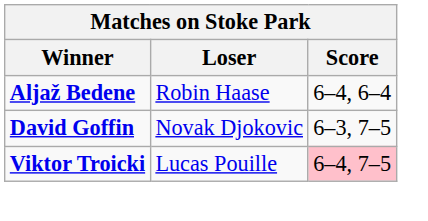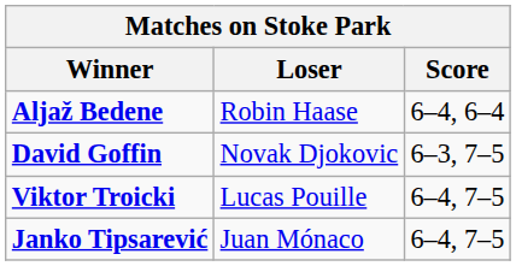 <table class="wikitable">
 <tr>
 <th colspan=3>Matches on Stoke Park</th>
 </tr>
 <tr>
 <th>Winner</th>
 <th>Loser</th>
 <th>Score</th>
 </tr>
 <tr>
 <td><strong> <a href='#'>Aljaž Bedene</a></strong></td>
 <td> <a href='#'>Robin Haase</a></td>
 <td>6–4, 6–4</td>
 </tr>
 <tr>
 <td><strong> <a href='#'>David Goffin</a></strong></td>
 <td> <a href='#'>Novak Djokovic</a></td>
 <td>6–3, 7–5</td>
 </tr>
 <tr>
 <td><strong> <a href='#'>Viktor Troicki</a></strong></td>
 <td> <a href='#'>Lucas Pouille</a></td>
-<td style="background: pink;">6–4, 7–5</td>
+<td>6–4, 7–5</td>
+</tr>
+<tr>
+<td><strong> <a href='#'>Janko Tipsarević</a></strong></td>
+<td> <a href='#'>Juan Mónaco</a></td>
+<td>6–4, 7–5</td>
 </tr>
 </table>
